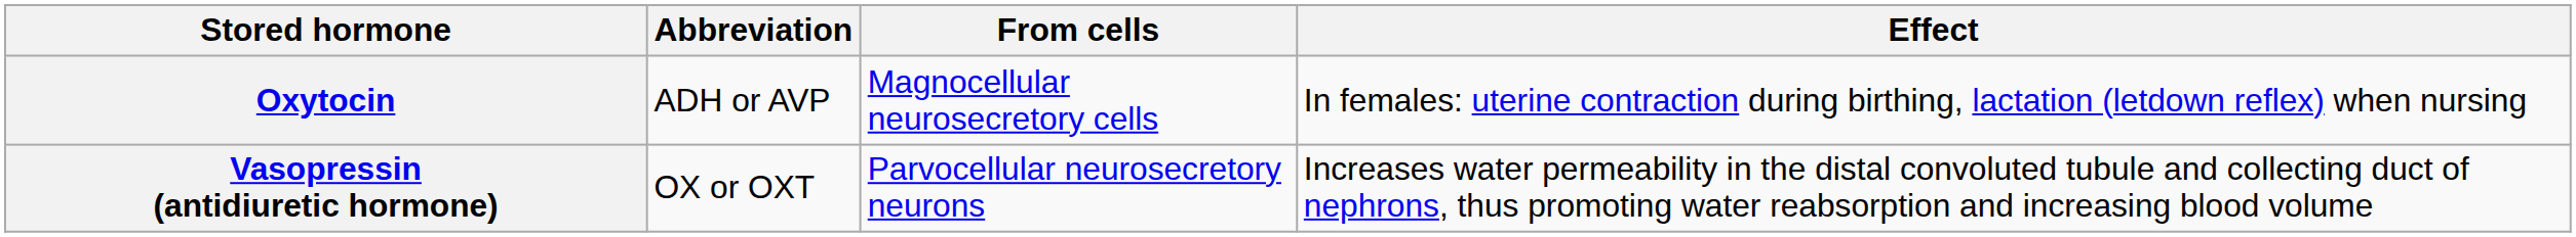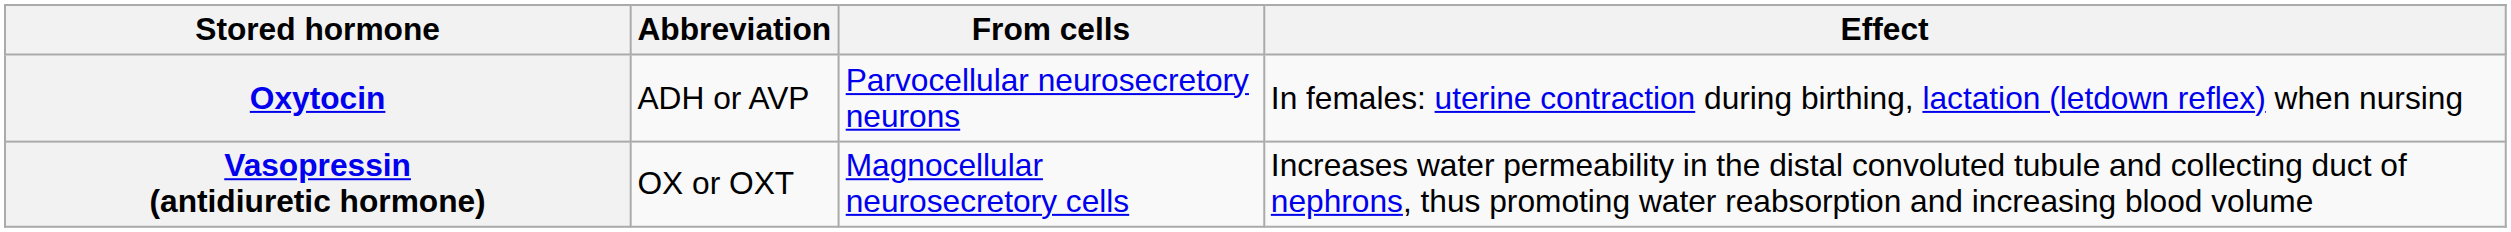 <table class="wikitable" width=100%>
 <tr>
 <th width=25%>Stored hormone</th>
 <th width=8%>Abbreviation</th>
 <th width=17%>From cells</th>
 <th>Effect</th>
 </tr>
 <tr>
 <th><a href='#'>Oxytocin</a></th>
 <td>ADH or AVP</td>
-<td><a href='#'>Magnocellular neurosecretory cells</a></td>
+<td><a href='#'>Parvocellular neurosecretory neurons</a></td>
 <td>In females: <a href='#'>uterine contraction</a> during birthing, <a href='#'>lactation (letdown reflex)</a> when nursing</td>
 </tr>
 <tr>
 <th><a href='#'>Vasopressin</a> <br>(antidiuretic hormone)</th>
 <td>OX or OXT</td>
-<td><a href='#'>Parvocellular neurosecretory neurons</a></td>
+<td><a href='#'>Magnocellular neurosecretory cells</a></td>
 <td>Increases water permeability in the distal convoluted tubule and collecting duct of <a href='#'>nephrons</a>, thus promoting water reabsorption and increasing blood volume</td>
 </tr>
 </table>
